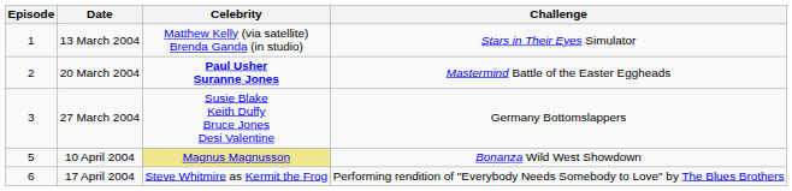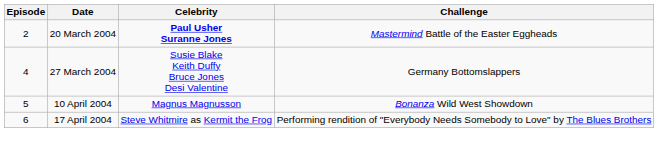 <table class="wikitable" style="text-align:center">
 <tr>
 <th>Episode</th>
 <th>Date</th>
 <th>Celebrity</th>
 <th>Challenge</th>
 </tr>
 <tr>
-<td>1</td>
-<td>13 March 2004</td>
-<td><a href='#'>Matthew Kelly</a> (via satellite)<br><a href='#'>Brenda Ganda</a> (in studio)</td>
-<td><em><a href='#'>Stars in Their Eyes</a></em> Simulator</td>
-</tr>
-<tr>
 <td>2</td>
 <td>20 March 2004</td>
 <td><strong><a href='#'>Paul Usher</a><br><a href='#'>Suranne Jones</a></strong></td>
 <td><em><a href='#'>Mastermind</a></em> Battle of the Easter Eggheads</td>
 </tr>
 <tr>
-<td>3</td>
+<td>4</td>
 <td>27 March 2004</td>
 <td><a href='#'>Susie Blake</a><br><a href='#'>Keith Duffy</a><br><a href='#'>Bruce Jones</a><br><a href='#'>Desi Valentine</a></td>
 <td>Germany Bottomslappers</td>
 </tr>
 <tr>
 <td>5</td>
 <td>10 April 2004</td>
-<td style="background: khaki;"><a href='#'>Magnus Magnusson</a></td>
+<td><a href='#'>Magnus Magnusson</a></td>
 <td><em><a href='#'>Bonanza</a></em> Wild West Showdown</td>
 </tr>
 <tr>
 <td>6</td>
 <td>17 April 2004</td>
 <td><a href='#'>Steve Whitmire</a> as <a href='#'>Kermit the Frog</a></td>
 <td>Performing rendition of "Everybody Needs Somebody to Love" by <a href='#'>The Blues Brothers</a></td>
 </tr>
 </table>
